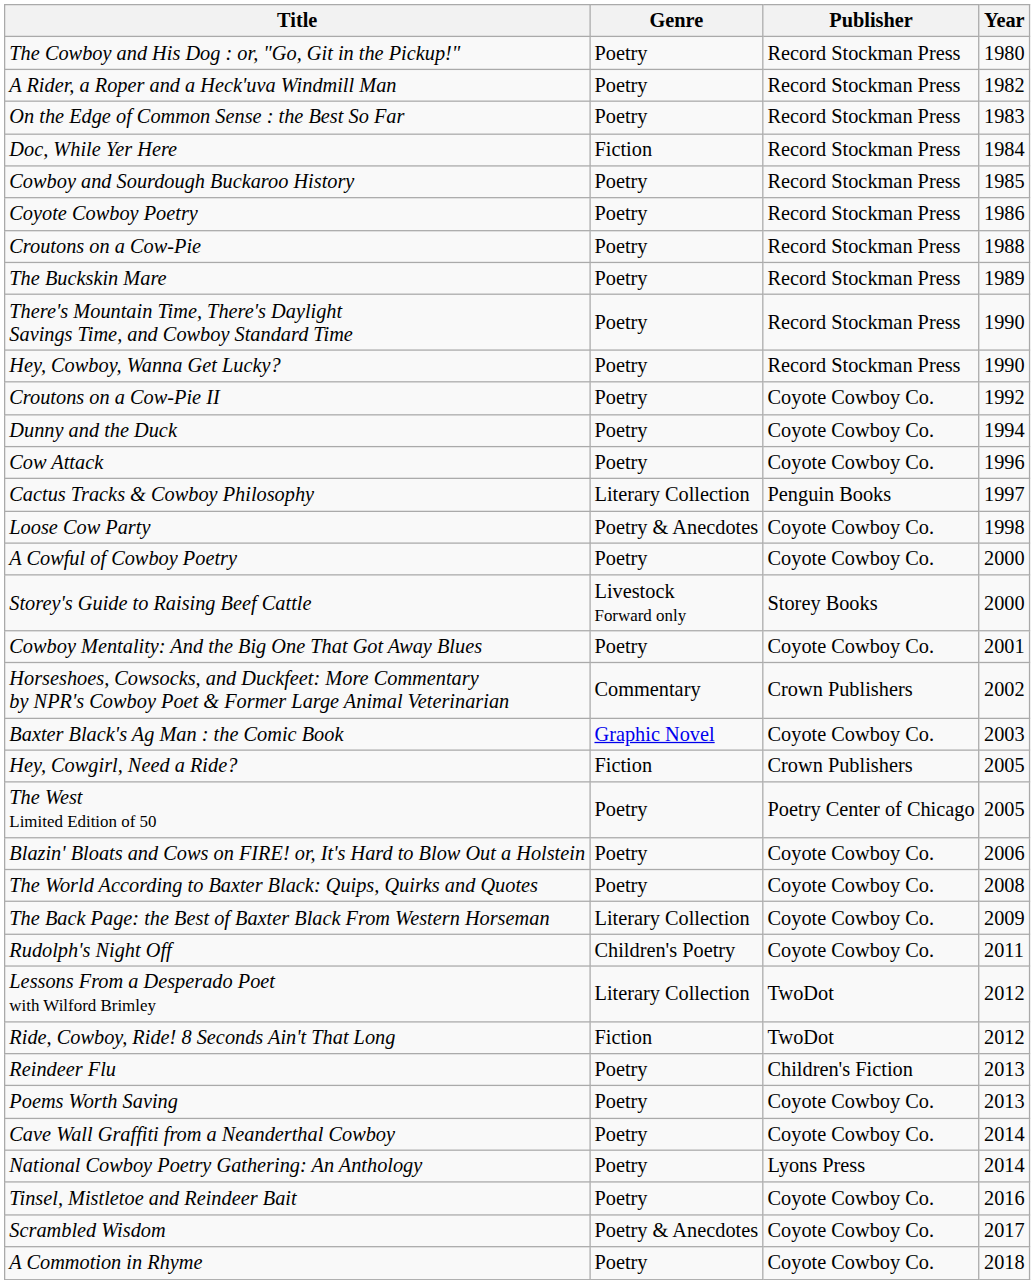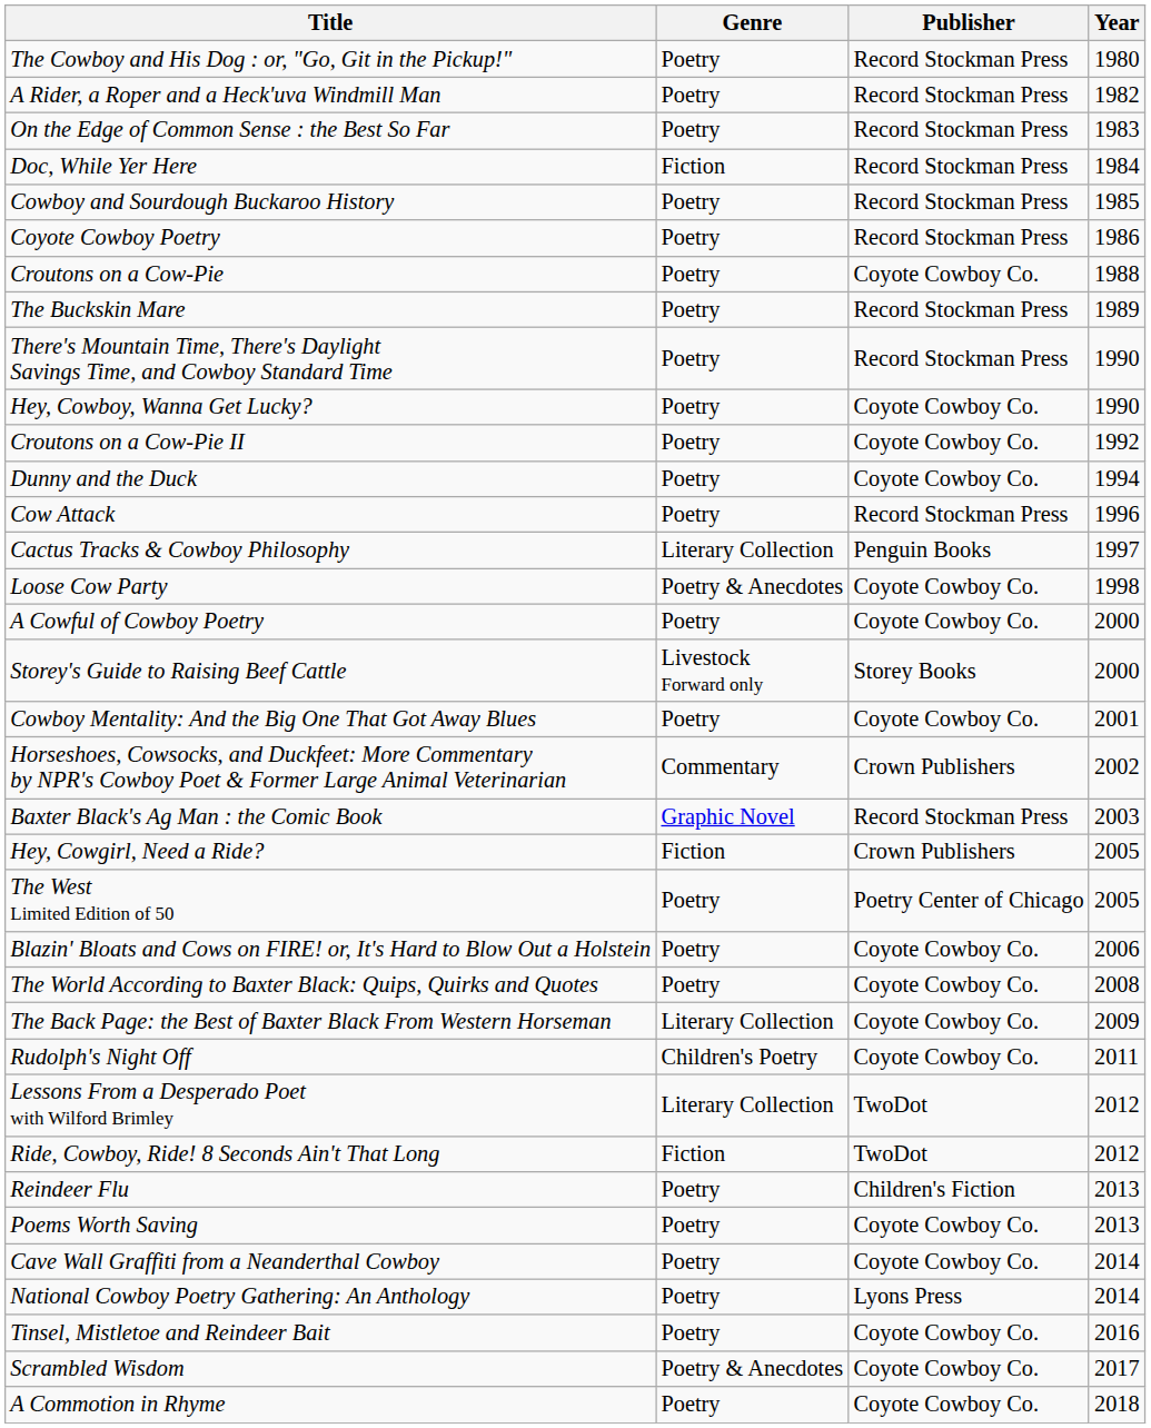 <table class="wikitable sortable">
 <tr>
 <th>Title</th>
 <th>Genre</th>
 <th>Publisher</th>
 <th>Year</th>
 </tr>
 <tr>
 <td><em>The Cowboy and His Dog : or, "Go, Git in the Pickup!"</em></td>
 <td>Poetry</td>
 <td>Record Stockman Press</td>
 <td>1980</td>
 </tr>
 <tr>
 <td><em>A Rider, a Roper and a Heck'uva Windmill Man</em></td>
 <td>Poetry</td>
 <td>Record Stockman Press</td>
 <td>1982</td>
 </tr>
 <tr>
 <td><em>On the Edge of Common Sense : the Best So Far</em></td>
 <td>Poetry</td>
 <td>Record Stockman Press</td>
 <td>1983</td>
 </tr>
 <tr>
 <td><em>Doc, While Yer Here</em></td>
 <td>Fiction</td>
 <td>Record Stockman Press</td>
 <td>1984</td>
 </tr>
 <tr>
 <td><em>Cowboy and Sourdough Buckaroo History</em></td>
 <td>Poetry</td>
 <td>Record Stockman Press</td>
 <td>1985</td>
 </tr>
 <tr>
 <td><em>Coyote Cowboy Poetry</em></td>
 <td>Poetry</td>
 <td>Record Stockman Press</td>
 <td>1986</td>
 </tr>
 <tr>
 <td><em>Croutons on a Cow-Pie</em></td>
 <td>Poetry</td>
-<td>Record Stockman Press</td>
+<td>Coyote Cowboy Co.</td>
 <td>1988</td>
 </tr>
 <tr>
 <td><em>The Buckskin Mare</em></td>
 <td>Poetry</td>
 <td>Record Stockman Press</td>
 <td>1989</td>
 </tr>
 <tr>
 <td><em>There's Mountain Time, There's Daylight<br>Savings Time, and Cowboy Standard Time</em></td>
 <td>Poetry</td>
 <td>Record Stockman Press</td>
 <td>1990</td>
 </tr>
 <tr>
 <td><em>Hey, Cowboy, Wanna Get Lucky?</em></td>
 <td>Poetry</td>
-<td>Record Stockman Press</td>
+<td>Coyote Cowboy Co.</td>
 <td>1990</td>
 </tr>
 <tr>
 <td><em>Croutons on a Cow-Pie II</em></td>
 <td>Poetry</td>
 <td>Coyote Cowboy Co.</td>
 <td>1992</td>
 </tr>
 <tr>
 <td><em>Dunny and the Duck</em></td>
 <td>Poetry</td>
 <td>Coyote Cowboy Co.</td>
 <td>1994</td>
 </tr>
 <tr>
 <td><em>Cow Attack</em></td>
 <td>Poetry</td>
-<td>Coyote Cowboy Co.</td>
+<td>Record Stockman Press</td>
 <td>1996</td>
 </tr>
 <tr>
 <td><em>Cactus Tracks & Cowboy Philosophy</em></td>
 <td>Literary Collection</td>
 <td>Penguin Books</td>
 <td>1997</td>
 </tr>
 <tr>
 <td><em>Loose Cow Party</em></td>
 <td>Poetry & Anecdotes</td>
 <td>Coyote Cowboy Co.</td>
 <td>1998</td>
 </tr>
 <tr>
 <td><em>A Cowful of Cowboy Poetry</em></td>
 <td>Poetry</td>
 <td>Coyote Cowboy Co.</td>
 <td>2000</td>
 </tr>
 <tr>
 <td><em>Storey's Guide to Raising Beef Cattle</em></td>
 <td>Livestock<br><small>Forward only</small></td>
 <td>Storey Books</td>
 <td>2000</td>
 </tr>
 <tr>
 <td><em>Cowboy Mentality: And the Big One That Got Away Blues</em></td>
 <td>Poetry</td>
 <td>Coyote Cowboy Co.</td>
 <td>2001</td>
 </tr>
 <tr>
 <td><em>Horseshoes, Cowsocks, and Duckfeet: More Commentary<br>by NPR's Cowboy Poet & Former Large Animal Veterinarian</em></td>
 <td>Commentary</td>
 <td>Crown Publishers</td>
 <td>2002</td>
 </tr>
 <tr>
 <td><em>Baxter Black's Ag Man : the Comic Book</em></td>
 <td><a href='#'>Graphic Novel</a></td>
-<td>Coyote Cowboy Co.</td>
+<td>Record Stockman Press</td>
 <td>2003</td>
 </tr>
 <tr>
 <td><em>Hey, Cowgirl, Need a Ride?</em></td>
 <td>Fiction</td>
 <td>Crown Publishers</td>
 <td>2005</td>
 </tr>
 <tr>
 <td><em>The West</em><br><small>Limited Edition of 50</small></td>
 <td>Poetry</td>
 <td>Poetry Center of Chicago</td>
 <td>2005</td>
 </tr>
 <tr>
 <td><em>Blazin' Bloats and Cows on FIRE! or, It's Hard to Blow Out a Holstein</em></td>
 <td>Poetry</td>
 <td>Coyote Cowboy Co.</td>
 <td>2006</td>
 </tr>
 <tr>
 <td><em>The World According to Baxter Black: Quips, Quirks and Quotes</em></td>
 <td>Poetry</td>
 <td>Coyote Cowboy Co.</td>
 <td>2008</td>
 </tr>
 <tr>
 <td><em>The Back Page: the Best of Baxter Black From Western Horseman</em></td>
 <td>Literary Collection</td>
 <td>Coyote Cowboy Co.</td>
 <td>2009</td>
 </tr>
 <tr>
 <td><em>Rudolph's Night Off</em></td>
 <td>Children's Poetry</td>
 <td>Coyote Cowboy Co.</td>
 <td>2011</td>
 </tr>
 <tr>
 <td><em>Lessons From a Desperado Poet</em><br><small>with Wilford Brimley</small></td>
 <td>Literary Collection</td>
 <td>TwoDot</td>
 <td>2012</td>
 </tr>
 <tr>
 <td><em>Ride, Cowboy, Ride! 8 Seconds Ain't That Long</em></td>
 <td>Fiction</td>
 <td>TwoDot</td>
 <td>2012</td>
 </tr>
 <tr>
 <td><em>Reindeer Flu</em></td>
 <td>Poetry</td>
 <td>Children's Fiction</td>
 <td>2013</td>
 </tr>
 <tr>
 <td><em>Poems Worth Saving</em></td>
 <td>Poetry</td>
 <td>Coyote Cowboy Co.</td>
 <td>2013</td>
 </tr>
 <tr>
 <td><em>Cave Wall Graffiti from a Neanderthal Cowboy</em></td>
 <td>Poetry</td>
 <td>Coyote Cowboy Co.</td>
 <td>2014</td>
 </tr>
 <tr>
 <td><em>National Cowboy Poetry Gathering: An Anthology</em></td>
 <td>Poetry</td>
 <td>Lyons Press</td>
 <td>2014</td>
 </tr>
 <tr>
 <td><em>Tinsel, Mistletoe and Reindeer Bait</em></td>
 <td>Poetry</td>
 <td>Coyote Cowboy Co.</td>
 <td>2016</td>
 </tr>
 <tr>
 <td><em> Scrambled Wisdom</em></td>
 <td>Poetry & Anecdotes</td>
 <td>Coyote Cowboy Co.</td>
 <td>2017</td>
 </tr>
 <tr>
 <td><em>A Commotion in Rhyme</em></td>
 <td>Poetry</td>
 <td>Coyote Cowboy Co.</td>
 <td>2018</td>
 </tr>
 </table>
